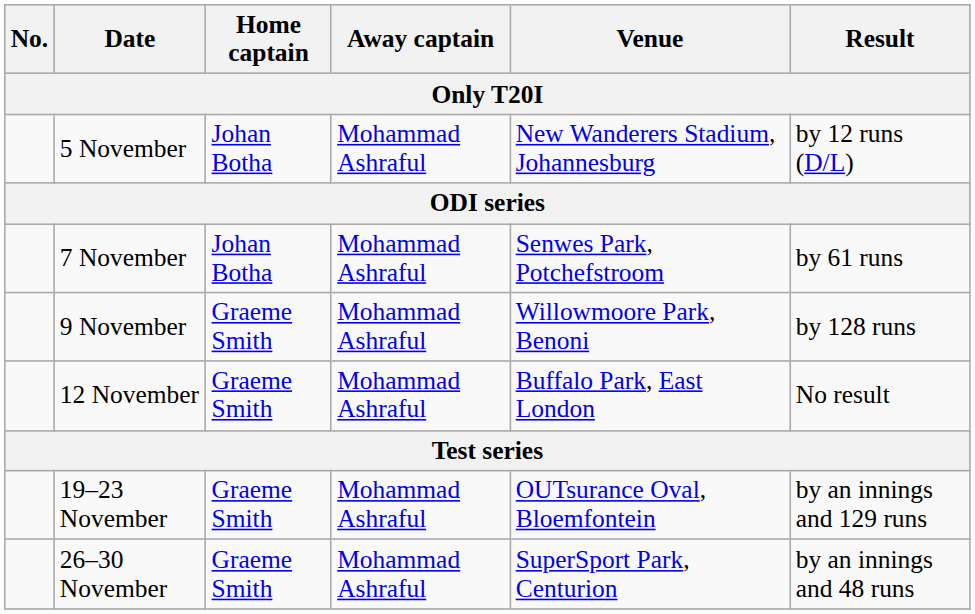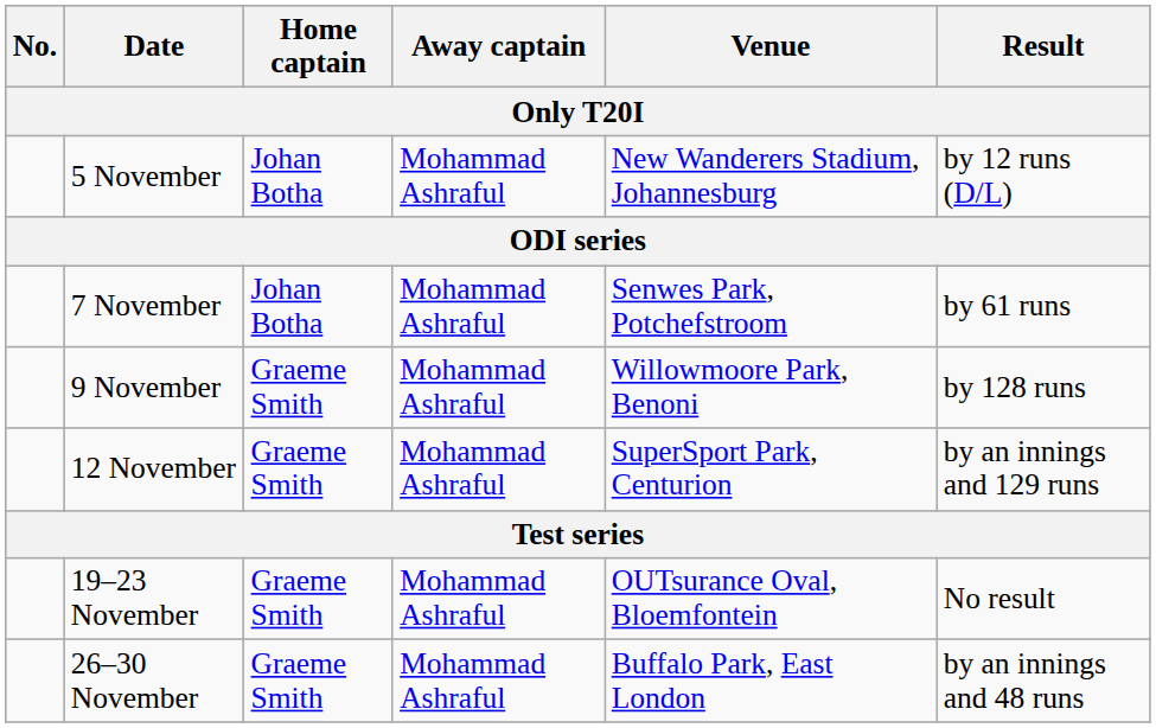 <table class="wikitable">
 <tr>
 <th>No.</th>
 <th>Date</th>
 <th>Home captain</th>
 <th>Away captain</th>
 <th>Venue</th>
 <th>Result</th>
 </tr>
 <tr>
 <th colspan="9">Only T20I</th>
 </tr>
 <tr>
 <td></td>
 <td>5 November</td>
 <td><a href='#'>Johan Botha</a></td>
 <td><a href='#'>Mohammad Ashraful</a></td>
 <td><a href='#'>New Wanderers Stadium</a>, <a href='#'>Johannesburg</a></td>
 <td> by 12 runs (<a href='#'>D/L</a>)</td>
 </tr>
 <tr>
 <th colspan="9">ODI series</th>
 </tr>
 <tr>
 <td></td>
 <td>7 November</td>
 <td><a href='#'>Johan Botha</a></td>
 <td><a href='#'>Mohammad Ashraful</a></td>
 <td><a href='#'>Senwes Park</a>, <a href='#'>Potchefstroom</a></td>
 <td> by 61 runs</td>
 </tr>
 <tr>
 <td></td>
 <td>9 November</td>
 <td><a href='#'>Graeme Smith</a></td>
 <td><a href='#'>Mohammad Ashraful</a></td>
 <td><a href='#'>Willowmoore Park</a>, <a href='#'>Benoni</a></td>
 <td> by 128 runs</td>
 </tr>
 <tr>
 <td></td>
 <td>12 November</td>
 <td><a href='#'>Graeme Smith</a></td>
 <td><a href='#'>Mohammad Ashraful</a></td>
-<td><a href='#'>Buffalo Park</a>, <a href='#'>East London</a></td>
-<td>No result</td>
+<td><a href='#'>SuperSport Park</a>, <a href='#'>Centurion</a></td>
+<td> by an innings and 129 runs</td>
 </tr>
 <tr>
 <th colspan="9">Test series</th>
 </tr>
 <tr>
 <td></td>
 <td>19–23 November</td>
 <td><a href='#'>Graeme Smith</a></td>
 <td><a href='#'>Mohammad Ashraful</a></td>
 <td><a href='#'>OUTsurance Oval</a>, <a href='#'>Bloemfontein</a></td>
-<td> by an innings and 129 runs</td>
+<td>No result</td>
 </tr>
 <tr>
 <td></td>
 <td>26–30 November</td>
 <td><a href='#'>Graeme Smith</a></td>
 <td><a href='#'>Mohammad Ashraful</a></td>
-<td><a href='#'>SuperSport Park</a>, <a href='#'>Centurion</a></td>
+<td><a href='#'>Buffalo Park</a>, <a href='#'>East London</a></td>
 <td> by an innings and 48 runs</td>
 </tr>
 </table>
